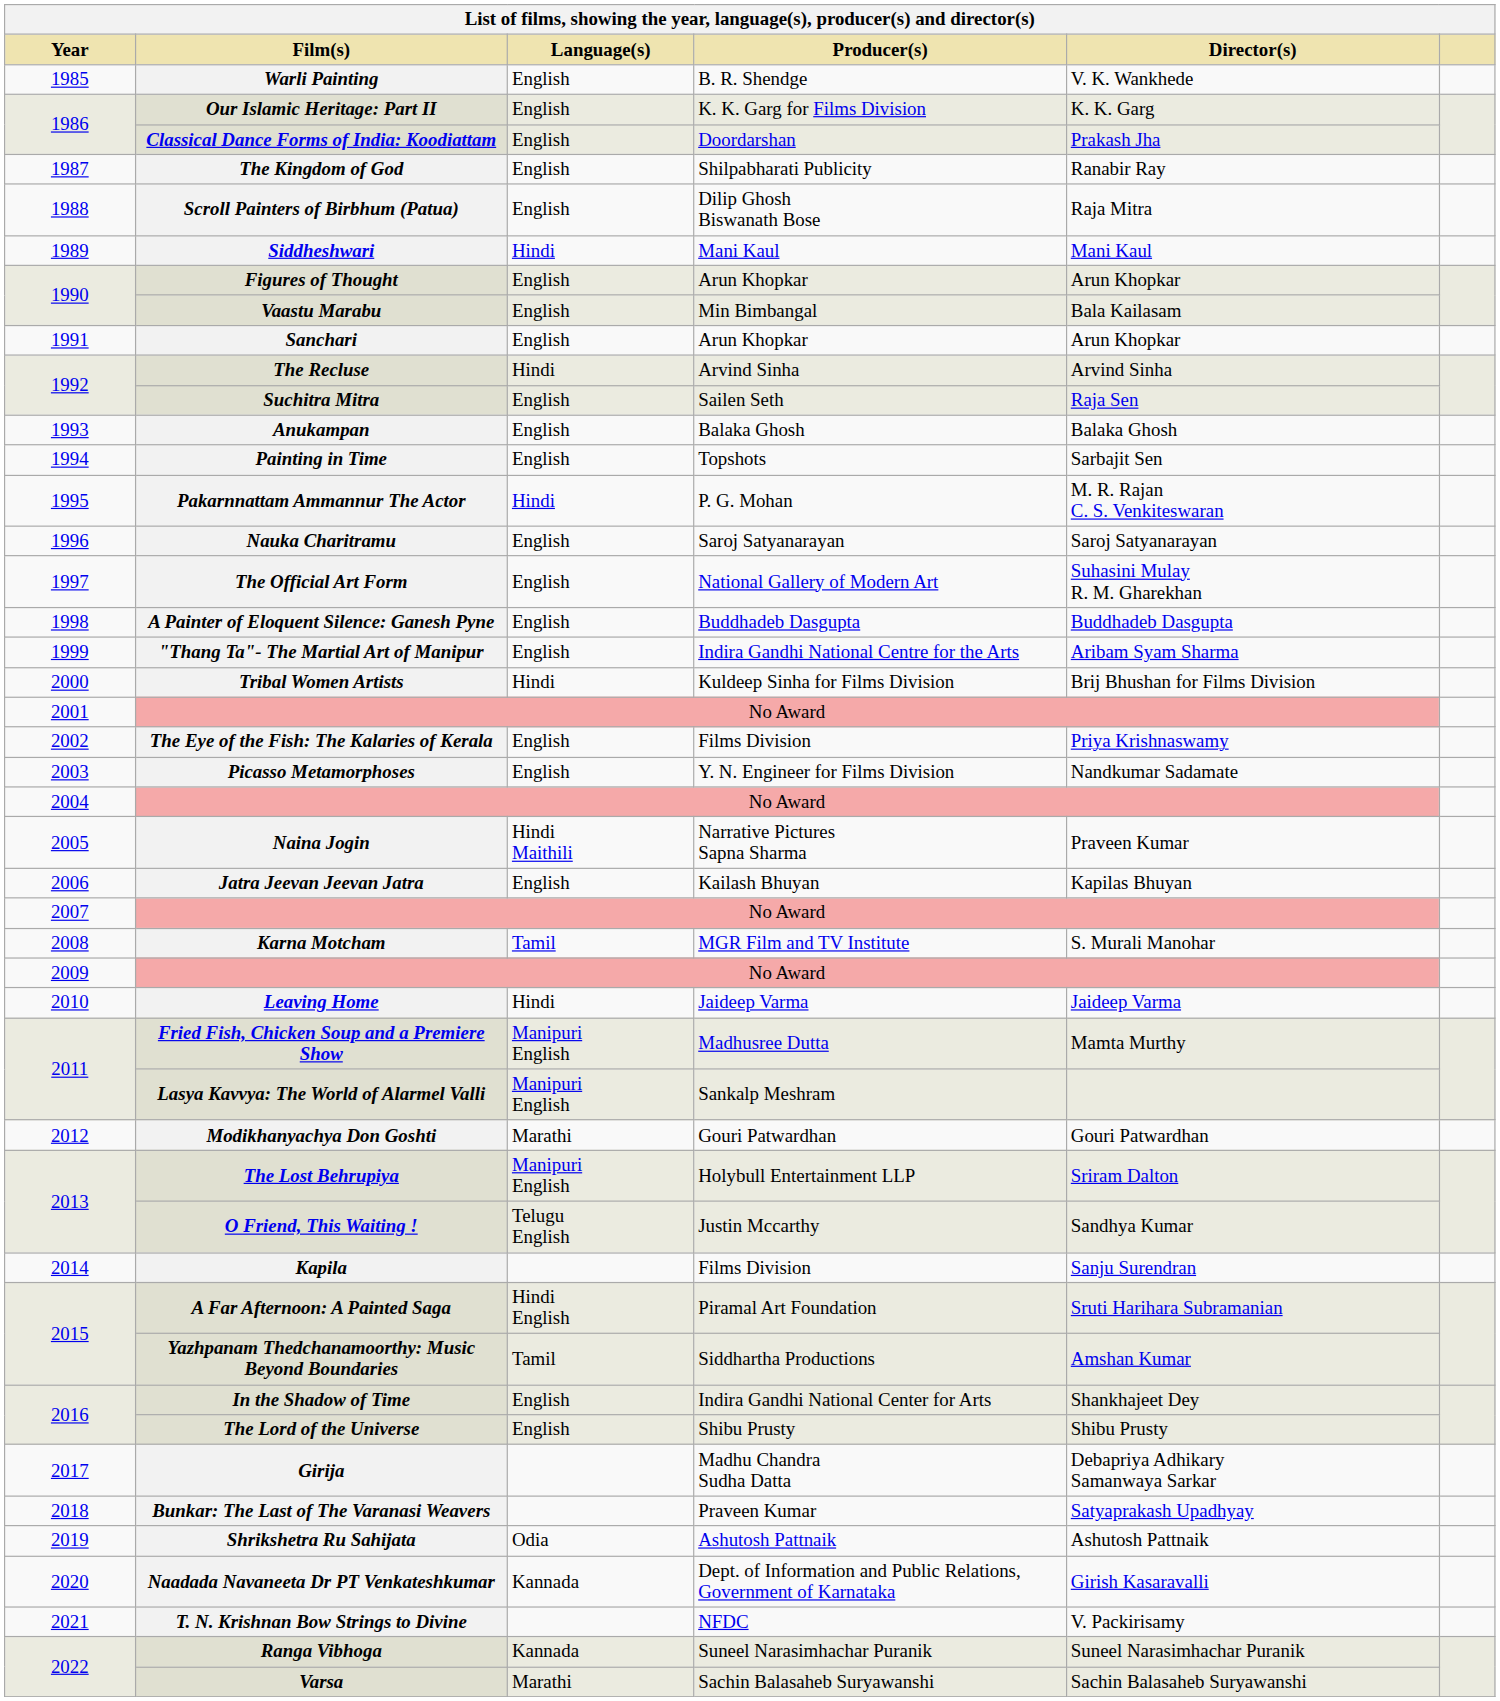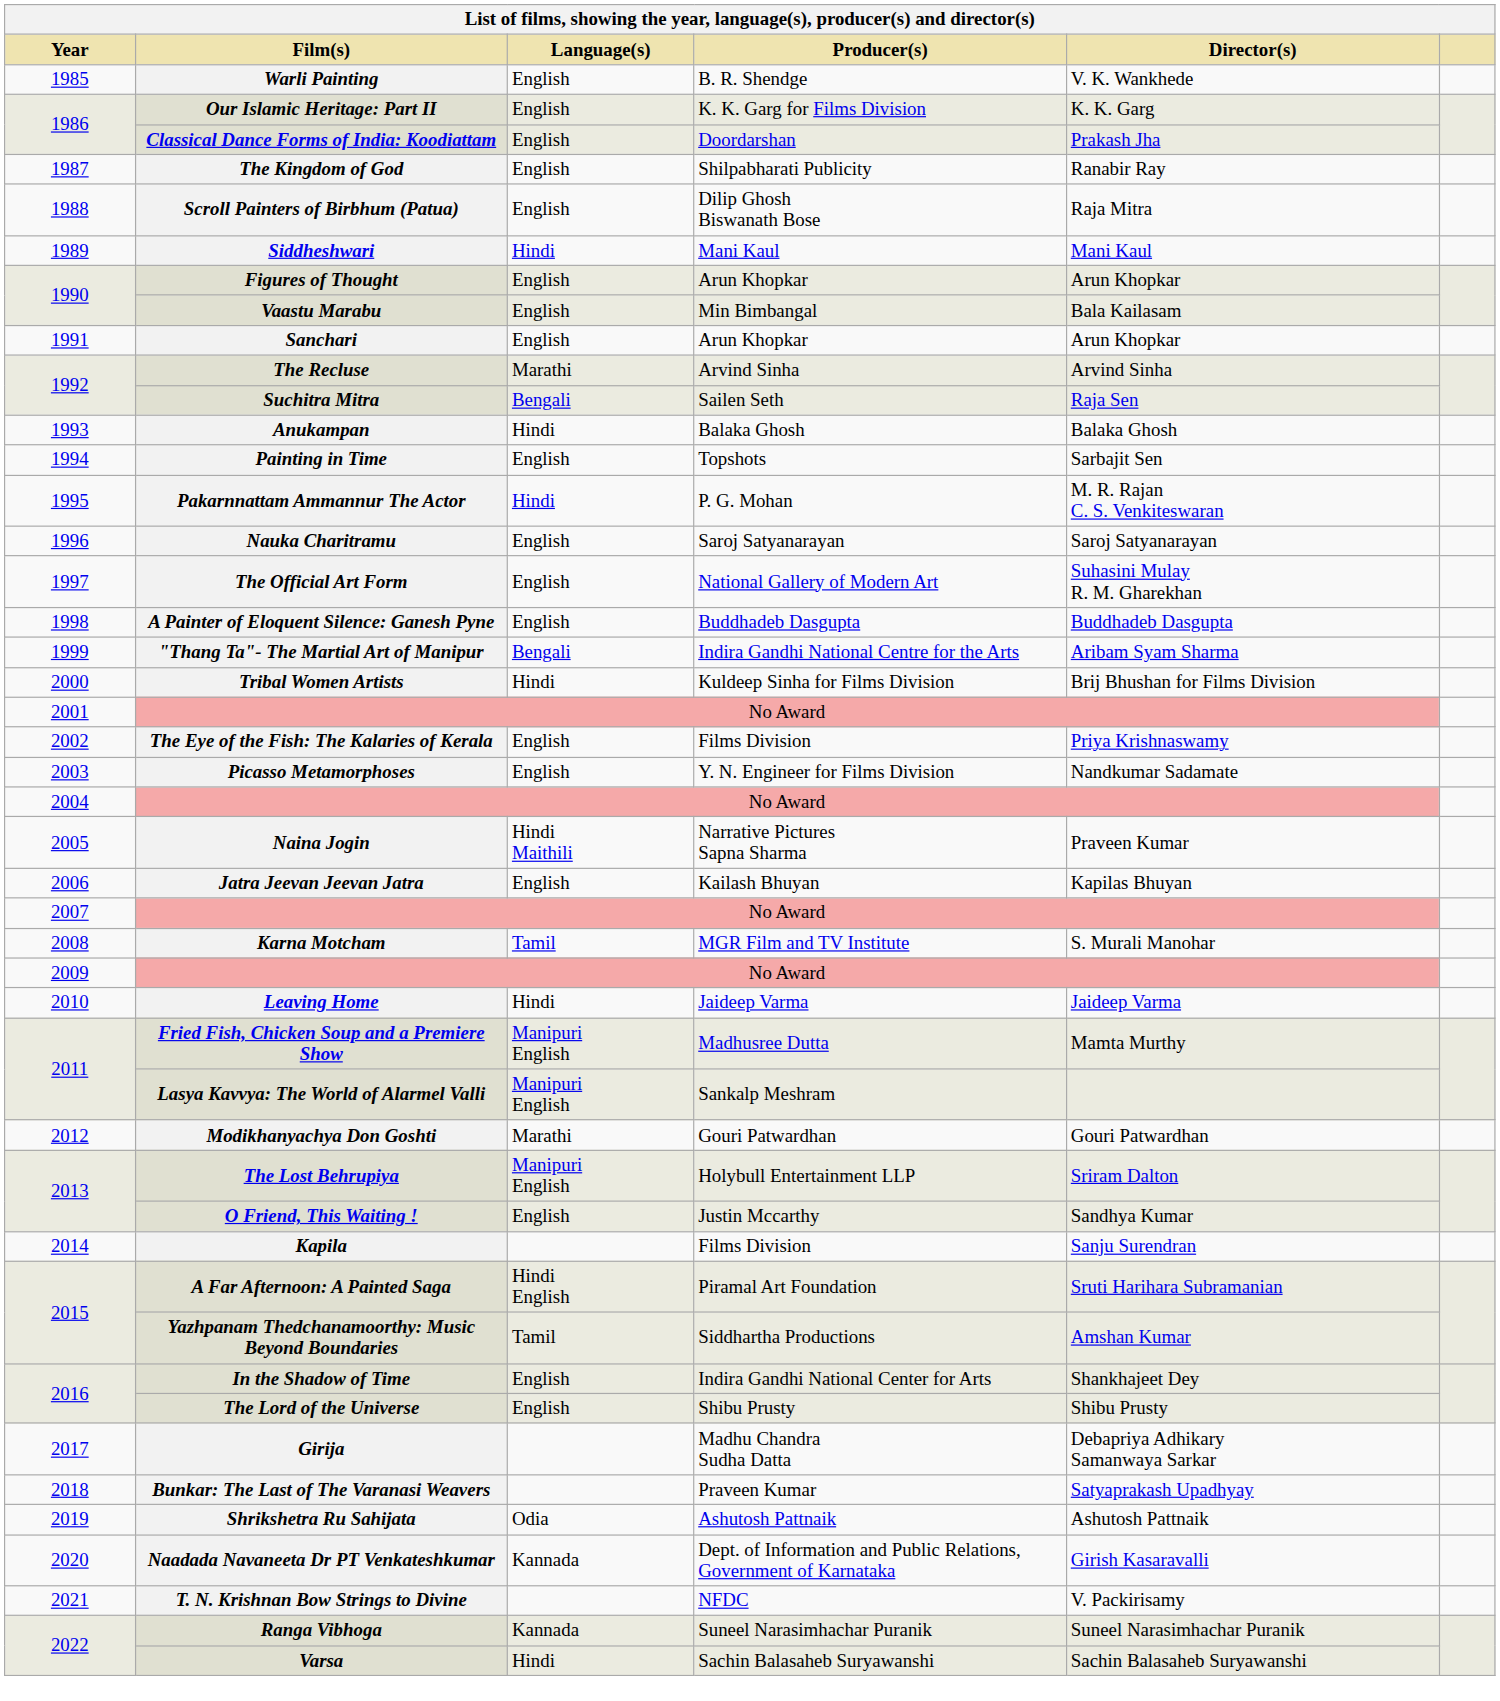 <table class="wikitable sortable plainrowheaders" style="width:100%">
 <tr>
 <th colspan="6">List of films, showing the year, language(s), producer(s) and director(s)</th>
 </tr>
 <tr>
 <th scope="col" style="background-color:#EFE4B0;width:7%;">Year</th>
 <th scope="col" style="background-color:#EFE4B0;width:20%;">Film(s)</th>
 <th scope="col" style="background-color:#EFE4B0;width:10%;">Language(s)</th>
 <th scope="col" style="background-color:#EFE4B0;width:20%;">Producer(s)</th>
 <th scope="col" style="background-color:#EFE4B0;width:20%;">Director(s)</th>
 <th scope="col" style="background-color:#EFE4B0;width:3%;" class="unsortable"></th>
 </tr>
 <tr>
 <td align="center"><a href='#'>1985<br></a></td>
 <th scope="row"><em>Warli Painting</em></th>
 <td>English</td>
 <td>B. R. Shendge</td>
 <td>V. K. Wankhede</td>
 <td align="center"></td>
 </tr>
 <tr style="background-color:#EBEBE0">
 <td align="center" rowspan="2"><a href='#'>1986<br></a></td>
 <th scope="row" style="background-color:#E0E0D1"><em>Our Islamic Heritage: Part II</em></th>
 <td>English</td>
 <td>K. K. Garg for <a href='#'>Films Division</a></td>
 <td>K. K. Garg</td>
 <td align="center" rowspan="2"></td>
 </tr>
 <tr style="background-color:#EBEBE0">
 <th scope="row" style="background-color:#E0E0D1"><em><a href='#'>Classical Dance Forms of India: Koodiattam</a></em></th>
 <td>English</td>
 <td><a href='#'>Doordarshan</a></td>
 <td><a href='#'>Prakash Jha</a></td>
 </tr>
 <tr>
 <td align="center"><a href='#'>1987<br></a></td>
 <th scope="row"><em>The Kingdom of God</em></th>
 <td>English</td>
 <td>Shilpabharati Publicity</td>
 <td>Ranabir Ray</td>
 <td align="center"></td>
 </tr>
 <tr>
 <td align="center"><a href='#'>1988<br></a></td>
 <th scope="row"><em>Scroll Painters of Birbhum (Patua)</em></th>
 <td>English</td>
 <td>Dilip Ghosh<br>Biswanath Bose</td>
 <td>Raja Mitra</td>
 <td align="center"></td>
 </tr>
 <tr>
 <td align="center"><a href='#'>1989<br></a></td>
 <th scope="row"><em><a href='#'>Siddheshwari</a></em></th>
 <td><a href='#'>Hindi</a></td>
 <td><a href='#'>Mani Kaul</a></td>
 <td><a href='#'>Mani Kaul</a></td>
 <td align="center"></td>
 </tr>
 <tr style="background-color:#EBEBE0">
 <td align="center" rowspan="2"><a href='#'>1990<br></a></td>
 <th scope="row" style="background-color:#E0E0D1"><em>Figures of Thought</em></th>
 <td>English</td>
 <td>Arun Khopkar</td>
 <td>Arun Khopkar</td>
 <td align="center" rowspan="2"></td>
 </tr>
 <tr style="background-color:#EBEBE0">
 <th scope="row" style="background-color:#E0E0D1"><em>Vaastu Marabu</em></th>
 <td>English</td>
 <td>Min Bimbangal</td>
 <td>Bala Kailasam</td>
 </tr>
 <tr>
 <td align="center"><a href='#'>1991<br></a></td>
 <th scope="row"><em>Sanchari</em></th>
 <td>English</td>
 <td>Arun Khopkar</td>
 <td>Arun Khopkar</td>
 <td align="center"></td>
 </tr>
 <tr style="background-color:#EBEBE0">
 <td align="center" rowspan="2"><a href='#'>1992<br></a></td>
 <th scope="row" style="background-color:#E0E0D1"><em>The Recluse</em></th>
-<td>Hindi</td>
+<td>Marathi</td>
 <td>Arvind Sinha</td>
 <td>Arvind Sinha</td>
 <td align="center" rowspan="2"></td>
 </tr>
 <tr style="background-color:#EBEBE0">
 <th scope="row" style="background-color:#E0E0D1"><em>Suchitra Mitra</em></th>
-<td>English</td>
+<td><a href='#'>Bengali</a></td>
 <td>Sailen Seth</td>
 <td><a href='#'>Raja Sen</a></td>
 </tr>
 <tr>
 <td align="center"><a href='#'>1993<br></a></td>
 <th scope="row"><em>Anukampan</em></th>
-<td>English</td>
+<td>Hindi</td>
 <td>Balaka Ghosh</td>
 <td>Balaka Ghosh</td>
 <td align="center"></td>
 </tr>
 <tr>
 <td align="center"><a href='#'>1994<br></a></td>
 <th scope="row"><em>Painting in Time</em></th>
 <td>English</td>
 <td>Topshots</td>
 <td>Sarbajit Sen</td>
 <td align="center"></td>
 </tr>
 <tr>
 <td align="center"><a href='#'>1995<br></a></td>
 <th scope="row"><em>Pakarnnattam Ammannur The Actor</em></th>
 <td><a href='#'>Hindi</a></td>
 <td>P. G. Mohan</td>
 <td>M. R. Rajan<br><a href='#'>C. S. Venkiteswaran</a></td>
 <td align="center"></td>
 </tr>
 <tr>
 <td align="center"><a href='#'>1996<br></a></td>
 <th scope="row"><em>Nauka Charitramu</em></th>
 <td>English</td>
 <td>Saroj Satyanarayan</td>
 <td>Saroj Satyanarayan</td>
 <td align="center"></td>
 </tr>
 <tr>
 <td align="center"><a href='#'>1997<br></a></td>
 <th scope="row"><em>The Official Art Form</em></th>
 <td>English</td>
 <td><a href='#'>National Gallery of Modern Art</a></td>
 <td><a href='#'>Suhasini Mulay</a><br>R. M. Gharekhan</td>
 <td align="center"></td>
 </tr>
 <tr>
 <td align="center"><a href='#'>1998<br></a></td>
 <th scope="row"><em>A Painter of Eloquent Silence: Ganesh Pyne</em></th>
 <td>English</td>
 <td><a href='#'>Buddhadeb Dasgupta</a></td>
 <td><a href='#'>Buddhadeb Dasgupta</a></td>
 <td align="center"></td>
 </tr>
 <tr>
 <td align="center"><a href='#'>1999<br></a></td>
 <th scope="row"><em>"Thang Ta"- The Martial Art of Manipur</em></th>
-<td>English</td>
+<td><a href='#'>Bengali</a></td>
 <td><a href='#'>Indira Gandhi National Centre for the Arts</a></td>
 <td><a href='#'>Aribam Syam Sharma</a></td>
 <td align="center"></td>
 </tr>
 <tr>
 <td align="center"><a href='#'>2000<br></a></td>
 <th scope="row"><em>Tribal Women Artists</em></th>
 <td>Hindi</td>
 <td>Kuldeep Sinha for Films Division</td>
 <td>Brij Bhushan for Films Division</td>
 <td align="center"></td>
 </tr>
 <tr>
 <td align="center"><a href='#'>2001<br></a></td>
 <td colspan="4" bgcolor="#F5A9A9" align="center">No Award</td>
 <td align="center"></td>
 </tr>
 <tr>
 <td align="center"><a href='#'>2002<br></a></td>
 <th scope="row"><em>The Eye of the Fish: The Kalaries of Kerala</em></th>
 <td>English</td>
 <td>Films Division</td>
 <td><a href='#'>Priya Krishnaswamy</a></td>
 <td align="center"></td>
 </tr>
 <tr>
 <td align="center"><a href='#'>2003<br></a></td>
 <th scope="row"><em>Picasso Metamorphoses</em></th>
 <td>English</td>
 <td>Y. N. Engineer for Films Division</td>
 <td>Nandkumar Sadamate</td>
 <td align="center"></td>
 </tr>
 <tr>
 <td align="center"><a href='#'>2004<br></a></td>
 <td colspan="4" bgcolor="#F5A9A9" align="center">No Award</td>
 <td align="center"></td>
 </tr>
 <tr>
 <td align="center"><a href='#'>2005<br></a></td>
 <th scope="row"><em>Naina Jogin</em></th>
 <td>Hindi<br><a href='#'>Maithili</a></td>
 <td> Narrative Pictures<br>Sapna Sharma</td>
 <td>Praveen Kumar</td>
 <td align="center"></td>
 </tr>
 <tr>
 <td align="center"><a href='#'>2006<br></a></td>
 <th scope="row"><em>Jatra Jeevan Jeevan Jatra</em></th>
 <td>English</td>
 <td>Kailash Bhuyan</td>
 <td>Kapilas Bhuyan</td>
 <td align="center"></td>
 </tr>
 <tr>
 <td align="center"><a href='#'>2007<br></a></td>
 <td colspan="4" bgcolor="#F5A9A9" align="center">No Award</td>
 <td align="center"></td>
 </tr>
 <tr>
 <td align="center"><a href='#'>2008<br></a></td>
 <th scope="row"><em>Karna Motcham</em></th>
 <td><a href='#'>Tamil</a></td>
 <td><a href='#'>MGR Film and TV Institute</a></td>
 <td>S. Murali Manohar</td>
 <td align="center"></td>
 </tr>
 <tr>
 <td align="center"><a href='#'>2009<br></a></td>
 <td colspan="4" bgcolor="#F5A9A9" align="center">No Award</td>
 <td align="center"></td>
 </tr>
 <tr>
 <td align="center"><a href='#'>2010<br></a></td>
 <th scope="row"><em><a href='#'>Leaving Home</a></em></th>
 <td>Hindi</td>
 <td><a href='#'>Jaideep Varma</a></td>
 <td><a href='#'>Jaideep Varma</a></td>
 <td align="center"></td>
 </tr>
 <tr style="background-color:#EBEBE0">
 <td align="center" rowspan="2"><a href='#'>2011<br></a></td>
 <th scope="row" style="background-color:#E0E0D1"><em><a href='#'>Fried Fish, Chicken Soup and a Premiere Show</a></em></th>
 <td><a href='#'>Manipuri</a><br>English</td>
 <td><a href='#'>Madhusree Dutta</a></td>
 <td>Mamta Murthy</td>
 <td align="center" rowspan="2"></td>
 </tr>
 <tr style="background-color:#EBEBE0">
 <th scope="row" style="background-color:#E0E0D1"><em>Lasya Kavvya: The World of Alarmel Valli</em></th>
 <td><a href='#'>Manipuri</a><br>English</td>
 <td>Sankalp Meshram</td>
 <td></td>
 </tr>
 <tr>
 <td align="center"><a href='#'>2012<br></a></td>
 <th scope="row"><em>Modikhanyachya Don Goshti</em></th>
 <td>Marathi</td>
 <td>Gouri Patwardhan</td>
 <td>Gouri Patwardhan</td>
 <td align="center"></td>
 </tr>
 <tr style="background-color:#EBEBE0">
 <td align="center" rowspan="2"><a href='#'>2013<br></a></td>
 <th scope="row" style="background-color:#E0E0D1"><em><a href='#'>The Lost Behrupiya</a></em></th>
 <td><a href='#'>Manipuri</a><br>English</td>
 <td>Holybull Entertainment LLP</td>
 <td><a href='#'>Sriram Dalton</a></td>
 <td align="center" rowspan="2"></td>
 </tr>
 <tr style="background-color:#EBEBE0">
 <th scope="row" style="background-color:#E0E0D1"><em><a href='#'>O Friend, This Waiting !</a></em></th>
-<td>Telugu<br>English</td>
+<td>English</td>
 <td>Justin Mccarthy</td>
 <td>Sandhya Kumar</td>
 </tr>
 <tr>
 <td align="center"><a href='#'>2014<br></a></td>
 <th scope="row"><em>Kapila</em></th>
 <td></td>
 <td>Films Division</td>
 <td><a href='#'>Sanju Surendran</a></td>
 <td align="center"></td>
 </tr>
 <tr style="background-color:#EBEBE0">
 <td align="center" rowspan="2"><a href='#'>2015<br></a></td>
 <th scope="row" style="background-color:#E0E0D1"><em>A Far Afternoon: A Painted Saga</em></th>
 <td>Hindi<br>English</td>
 <td>Piramal Art Foundation</td>
 <td><a href='#'>Sruti Harihara Subramanian</a></td>
 <td align="center" rowspan="2"></td>
 </tr>
 <tr style="background-color:#EBEBE0">
 <th scope="row" style="background-color:#E0E0D1"><em>Yazhpanam Thedchanamoorthy: Music Beyond Boundaries</em></th>
 <td>Tamil</td>
 <td>Siddhartha Productions</td>
 <td><a href='#'>Amshan Kumar</a></td>
 </tr>
 <tr style="background-color:#EBEBE0">
 <td align="center" rowspan="2"><a href='#'>2016<br></a></td>
 <th scope="row" style="background-color:#E0E0D1"><em>In the Shadow of Time</em></th>
 <td>English</td>
 <td>Indira Gandhi National Center for Arts</td>
 <td>Shankhajeet Dey</td>
 <td align="center" rowspan="2"></td>
 </tr>
 <tr style="background-color:#EBEBE0">
 <th scope="row" style="background-color:#E0E0D1"><em>The Lord of the Universe</em></th>
 <td>English</td>
 <td>Shibu Prusty</td>
 <td>Shibu Prusty</td>
 </tr>
 <tr>
 <td align="center"><a href='#'>2017<br></a></td>
 <th scope="row"><em>Girija</em></th>
 <td></td>
 <td>Madhu Chandra<br>Sudha Datta</td>
 <td>Debapriya Adhikary<br>Samanwaya Sarkar</td>
 <td align="center"></td>
 </tr>
 <tr>
 <td align="center"><a href='#'>2018<br></a></td>
 <th scope="row"><em>Bunkar: The Last of The Varanasi Weavers</em></th>
 <td></td>
 <td>Praveen Kumar</td>
 <td><a href='#'>Satyaprakash Upadhyay</a></td>
 <td align="center"></td>
 </tr>
 <tr>
 <td align="center"><a href='#'>2019<br></a></td>
 <th scope="row"><em>Shrikshetra Ru Sahijata</em></th>
 <td>Odia</td>
 <td><a href='#'>Ashutosh Pattnaik</a></td>
 <td>Ashutosh Pattnaik</td>
 <td align="center"></td>
 </tr>
 <tr>
 <td align="center"><a href='#'>2020<br></a></td>
 <th scope="row"><em>Naadada Navaneeta Dr PT Venkateshkumar</em></th>
 <td>Kannada</td>
 <td>Dept. of Information and Public Relations, <a href='#'>Government of Karnataka</a></td>
 <td><a href='#'>Girish Kasaravalli</a></td>
 <td align="center"></td>
 </tr>
 <tr>
 <td align="center"><a href='#'>2021<br></a></td>
 <th scope="row"><em>T.</em> <em>N. Krishnan Bow Strings to Divine</em></th>
 <td></td>
 <td><a href='#'>NFDC</a></td>
 <td>V. Packirisamy</td>
 <td align="center"></td>
 </tr>
 <tr style="background-color:#EBEBE0">
 <td rowspan="2"  align="center"><a href='#'>2022<br></a></td>
 <th scope="row" style="background-color:#E0E0D1"><em>Ranga Vibhoga</em></th>
 <td>Kannada</td>
 <td>Suneel Narasimhachar Puranik</td>
 <td>Suneel Narasimhachar Puranik</td>
 <td rowspan="2"  align="center"></td>
 </tr>
 <tr style="background-color:#EBEBE0">
 <th scope="row" style="background-color:#E0E0D1"><em>Varsa</em></th>
-<td>Marathi</td>
+<td>Hindi</td>
 <td>Sachin Balasaheb Suryawanshi</td>
 <td>Sachin Balasaheb Suryawanshi</td>
 </tr>
 </table>
